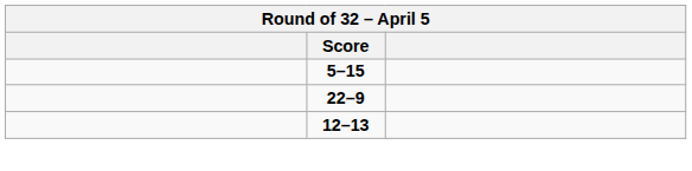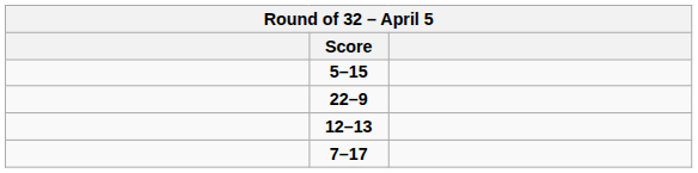 <table class="wikitable" style="text-align: center; font-size:90% ">
 <tr>
 <th colspan=3>Round of 32 – April 5</th>
 </tr>
 <tr>
 <th align="right" width="250"></th>
 <th width="60">Score</th>
 <th align="left" width="250"></th>
 </tr>
 <tr>
 <td align=left></td>
 <td align=center><strong>5–15</strong></td>
 <td align=left><strong></strong></td>
 </tr>
 <tr>
 <td align=left><strong></strong></td>
 <td align=center><strong>22–9</strong></td>
 <td align=left></td>
 </tr>
 <tr>
 <td align=left></td>
 <td align=center><strong>12–13</strong></td>
 <td align=left><strong></strong></td>
 </tr>
+<tr>
+<td align=left></td>
+<td align=center><strong>7–17</strong></td>
+<td align=left><strong></strong></td>
+</tr>
 </table>
